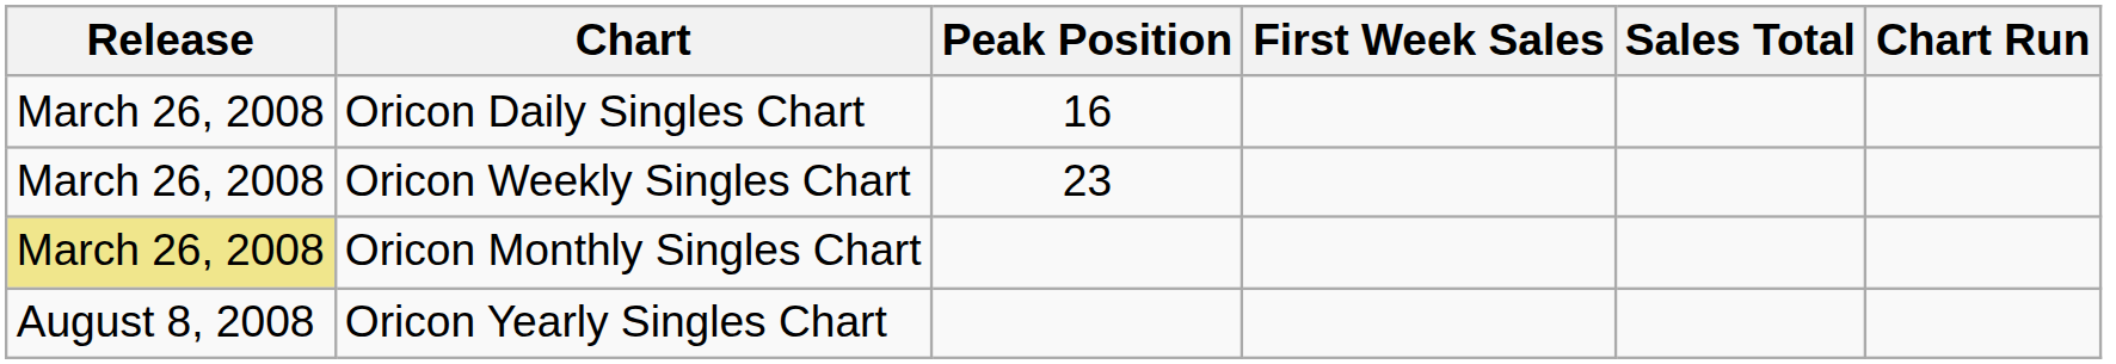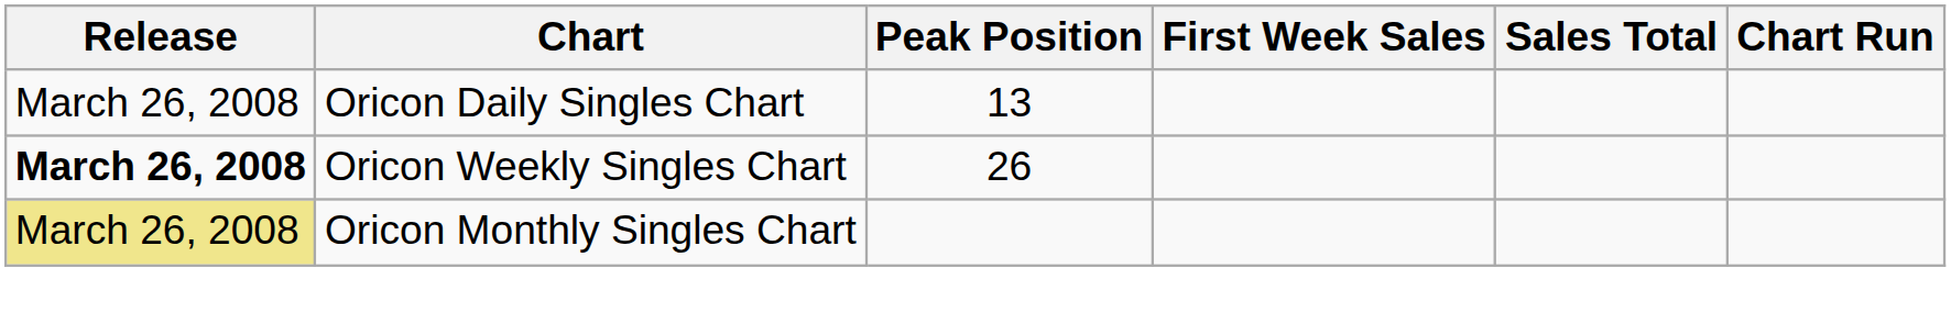 <table class="wikitable" style="text-align: center;">
 <tr>
 <th>Release</th>
 <th>Chart</th>
 <th>Peak Position</th>
 <th>First Week Sales</th>
 <th>Sales Total</th>
 <th>Chart Run</th>
 </tr>
 <tr>
 <td align="left">March 26, 2008</td>
 <td align="left">Oricon Daily Singles Chart</td>
-<td>16</td>
+<td>13</td>
 <td></td>
 <td></td>
 <td></td>
 </tr>
 <tr>
-<td align="left">March 26, 2008</td>
+<td align="left"><strong>March 26, 2008</strong></td>
 <td align="left">Oricon Weekly Singles Chart</td>
-<td>23</td>
+<td>26</td>
 <td></td>
 <td></td>
 <td></td>
 </tr>
 <tr>
 <td align="left" style="background: khaki;">March 26, 2008</td>
 <td align="left">Oricon Monthly Singles Chart</td>
 <td></td>
 <td></td>
 <td></td>
 <td></td>
 </tr>
-<tr>
-<td align="left">August 8, 2008</td>
-<td align="left">Oricon Yearly Singles Chart</td>
-<td></td>
-<td></td>
-<td></td>
-<td></td>
-</tr>
 </table>
